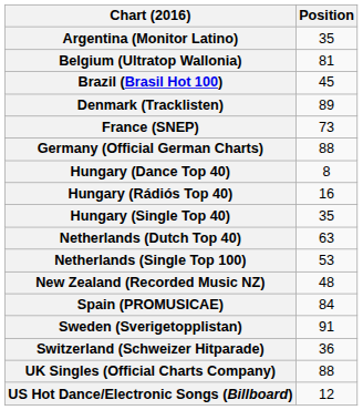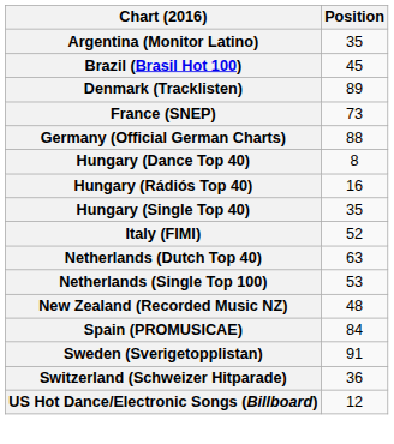 <table class="wikitable sortable plainrowheaders" style="text-align:center">
 <tr>
 <th scope="col">Chart (2016)</th>
 <th scope="col">Position</th>
 </tr>
 <tr>
 <th scope="row">Argentina (Monitor Latino)</th>
 <td>35</td>
-</tr>
-<tr>
-<th scope="row">Belgium (Ultratop Wallonia)</th>
-<td>81</td>
 </tr>
 <tr>
 <th scope="row">Brazil (<a href='#'>Brasil Hot 100</a>)</th>
 <td>45</td>
 </tr>
 <tr>
 <th scope="row">Denmark (Tracklisten)</th>
 <td>89</td>
 </tr>
 <tr>
 <th scope="row">France (SNEP)</th>
 <td>73</td>
 </tr>
 <tr>
 <th scope="row">Germany (Official German Charts)</th>
 <td>88</td>
 </tr>
 <tr>
 <th scope="row">Hungary (Dance Top 40)</th>
 <td>8</td>
 </tr>
 <tr>
 <th scope="row">Hungary (Rádiós Top 40)</th>
 <td>16</td>
 </tr>
 <tr>
 <th scope="row">Hungary (Single Top 40)</th>
 <td>35</td>
 </tr>
 <tr>
+<th scope="row">Italy (FIMI)</th>
+<td>52</td>
+</tr>
+<tr>
 <th scope="row">Netherlands (Dutch Top 40)</th>
 <td>63</td>
 </tr>
 <tr>
 <th scope="row">Netherlands (Single Top 100)</th>
 <td>53</td>
 </tr>
 <tr>
 <th scope="row">New Zealand (Recorded Music NZ)</th>
 <td>48</td>
 </tr>
 <tr>
 <th scope="row">Spain (PROMUSICAE)</th>
 <td>84</td>
 </tr>
 <tr>
 <th scope="row">Sweden (Sverigetopplistan)</th>
 <td>91</td>
 </tr>
 <tr>
 <th scope="row">Switzerland (Schweizer Hitparade)</th>
 <td>36</td>
 </tr>
 <tr>
-<th scope="row">UK Singles (Official Charts Company)</th>
-<td>88</td>
-</tr>
-<tr>
 <th scope="row">US Hot Dance/Electronic Songs (<em>Billboard</em>)</th>
 <td>12</td>
 </tr>
 </table>
